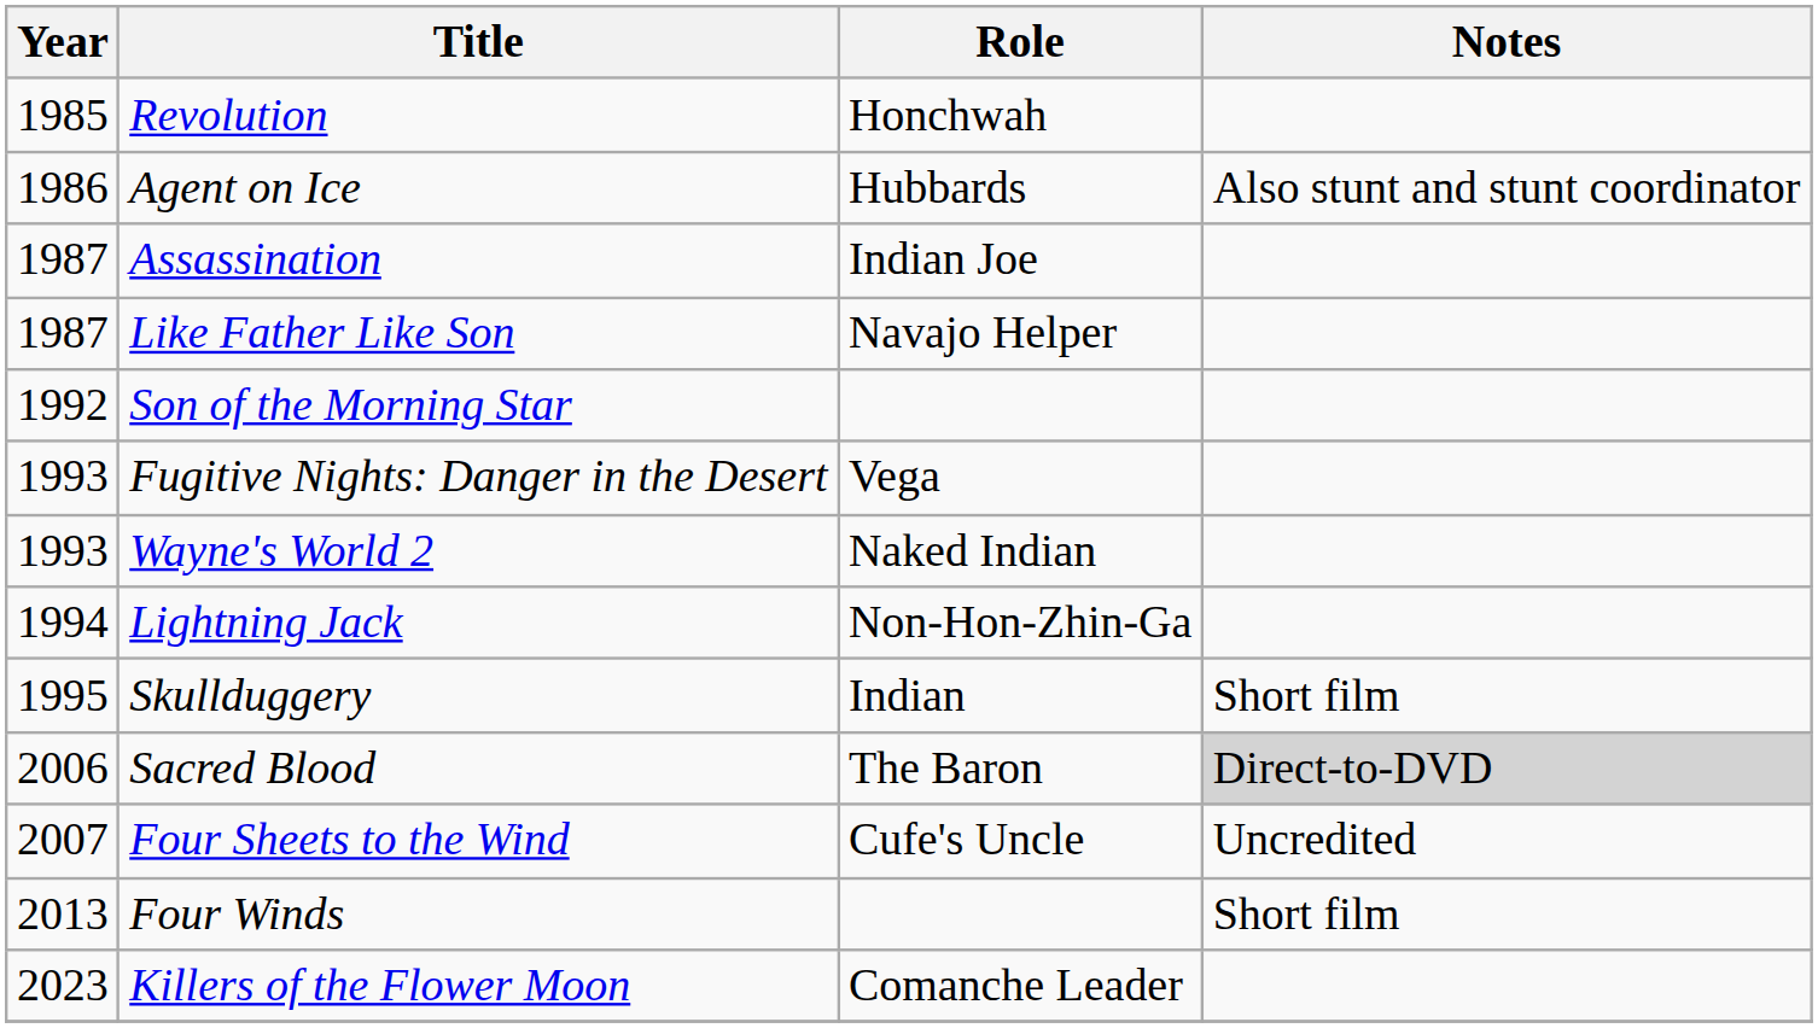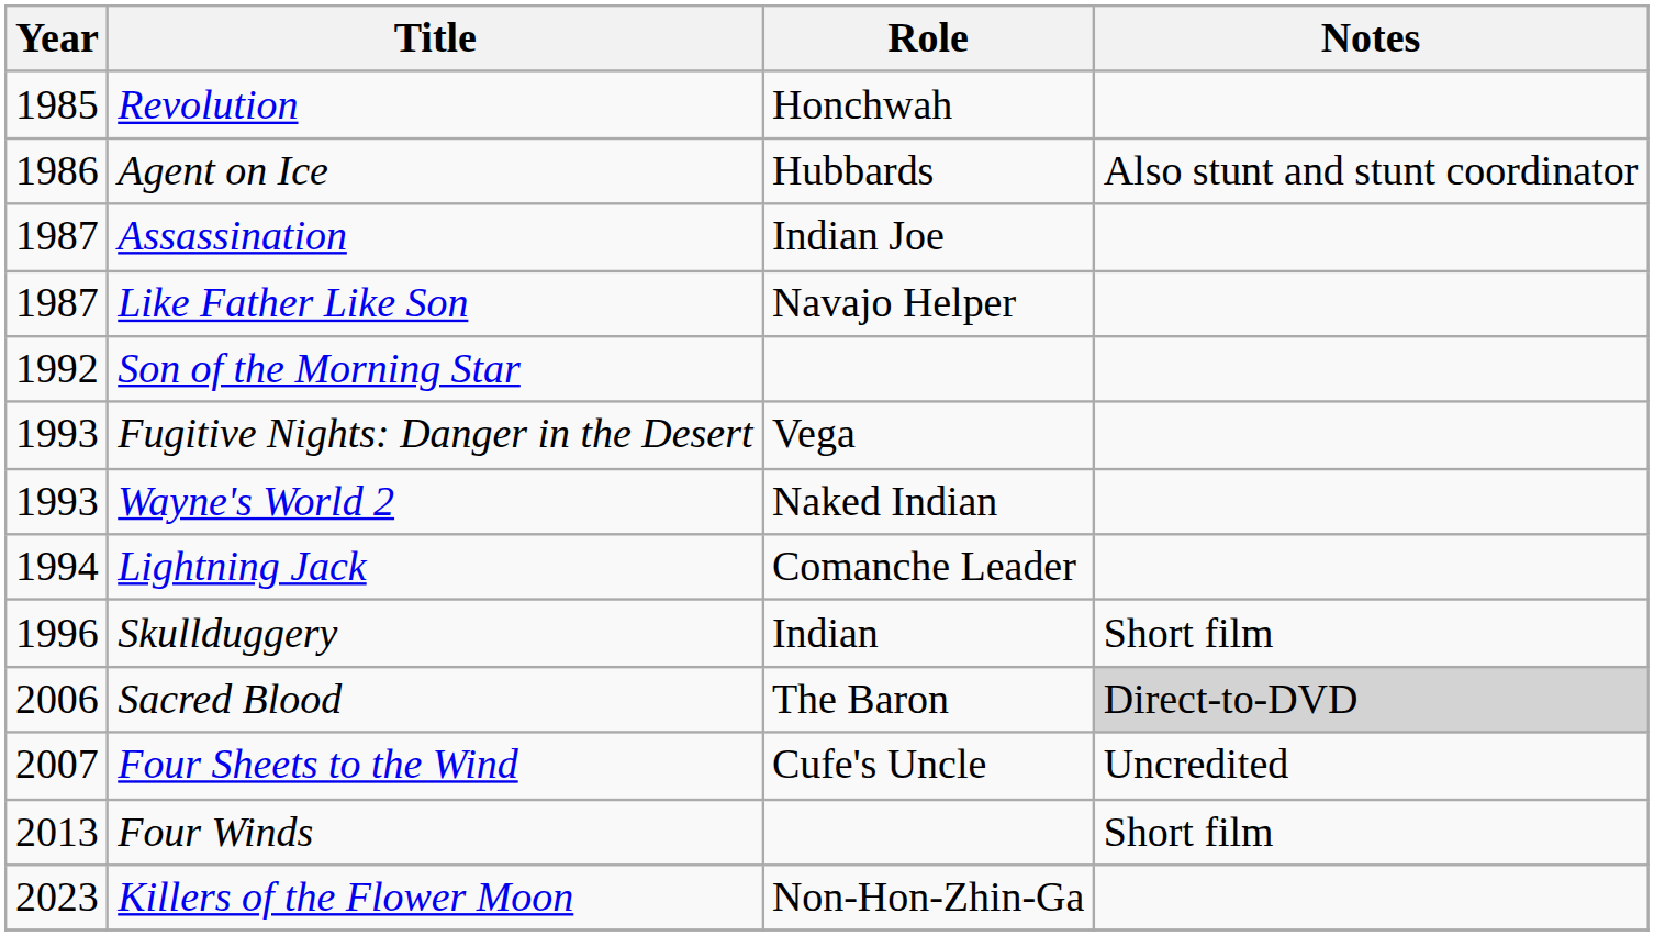 <table class="wikitable sortable">
 <tr>
 <th>Year</th>
 <th>Title</th>
 <th>Role</th>
 <th class="unsortable">Notes</th>
 </tr>
 <tr>
 <td>1985</td>
 <td><a href='#'><em>Revolution</em></a></td>
 <td>Honchwah</td>
 <td></td>
 </tr>
 <tr>
 <td>1986</td>
 <td><em>Agent on Ice</em></td>
 <td>Hubbards</td>
 <td>Also stunt and stunt coordinator</td>
 </tr>
 <tr>
 <td>1987</td>
 <td><a href='#'><em>Assassination</em></a></td>
 <td>Indian Joe</td>
 <td></td>
 </tr>
 <tr>
 <td>1987</td>
 <td><a href='#'><em>Like Father Like Son</em></a></td>
 <td>Navajo Helper</td>
 <td></td>
 </tr>
 <tr>
 <td>1992</td>
 <td><em><a href='#'>Son of the Morning Star</a></em></td>
 <td></td>
 <td></td>
 </tr>
 <tr>
 <td>1993</td>
 <td><em>Fugitive Nights: Danger in the Desert</em></td>
 <td>Vega</td>
 <td></td>
 </tr>
 <tr>
 <td>1993</td>
 <td><em><a href='#'>Wayne's World 2</a></em></td>
 <td>Naked Indian</td>
 <td></td>
 </tr>
 <tr>
 <td>1994</td>
 <td><em><a href='#'>Lightning Jack</a></em></td>
-<td>Non-Hon-Zhin-Ga</td>
+<td>Comanche Leader</td>
 <td></td>
 </tr>
 <tr>
-<td>1995</td>
+<td>1996</td>
 <td><em>Skullduggery</em></td>
 <td>Indian</td>
 <td>Short film</td>
 </tr>
 <tr>
 <td>2006</td>
 <td><em>Sacred Blood</em></td>
 <td>The Baron</td>
 <td style="background: lightgrey;">Direct-to-DVD</td>
 </tr>
 <tr>
 <td>2007</td>
 <td><em><a href='#'>Four Sheets to the Wind</a></em></td>
 <td>Cufe's Uncle</td>
 <td>Uncredited</td>
 </tr>
 <tr>
 <td>2013</td>
 <td><em>Four Winds</em></td>
 <td align=center></td>
 <td>Short film</td>
 </tr>
 <tr>
 <td>2023</td>
 <td><em><a href='#'>Killers of the Flower Moon</a></em></td>
-<td>Comanche Leader</td>
+<td>Non-Hon-Zhin-Ga</td>
 <td></td>
 </tr>
 <tr>
 </tr>
 </table>
